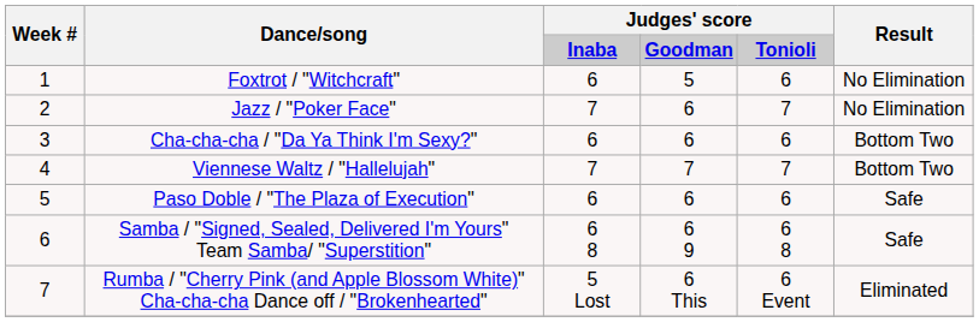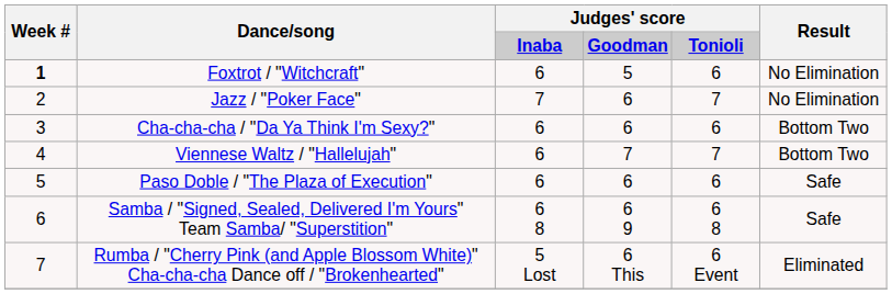 <table class="wikitable collapsible collapsed">
 <tr style="text-align: center; background:#ccc;">
 <th rowspan="2">Week #</th>
 <th rowspan="2">Dance/song</th>
 <th colspan="3">Judges' score</th>
 <th rowspan="2">Result</th>
 </tr>
 <tr style="text-align: center; background:#ccc;">
 <td style="width:10%; "><strong><a href='#'>Inaba</a></strong></td>
 <td style="width:10%; "><strong><a href='#'>Goodman</a></strong></td>
 <td style="width:10%; "><strong><a href='#'>Tonioli</a></strong></td>
 </tr>
 <tr>
-<td align="center" bgcolor="FAF6F6">1</td>
+<td align="center" bgcolor="FAF6F6"><strong>1</strong></td>
 <td align="center" bgcolor="FAF6F6"><a href='#'>Foxtrot</a> / "<a href='#'>Witchcraft</a>"</td>
 <td align="center" bgcolor="FAF6F6">6</td>
 <td align="center" bgcolor="FAF6F6">5</td>
 <td align="center" bgcolor="FAF6F6">6</td>
 <td align="center" bgcolor="FAF6F6">No Elimination</td>
 </tr>
 <tr>
 <td align="center" bgcolor="FAF6F6">2</td>
 <td align="center" bgcolor="FAF6F6"><a href='#'>Jazz</a> / "<a href='#'>Poker Face</a>"</td>
 <td align="center" bgcolor="FAF6F6">7</td>
 <td align="center" bgcolor="FAF6F6">6</td>
 <td align="center" bgcolor="FAF6F6">7</td>
 <td align="center" bgcolor="FAF6F6">No Elimination</td>
 </tr>
 <tr>
 <td align="center" bgcolor="FAF6F6">3</td>
 <td align="center" bgcolor="FAF6F6"><a href='#'>Cha-cha-cha</a> / "<a href='#'>Da Ya Think I'm Sexy?</a>"</td>
 <td align="center" bgcolor="FAF6F6">6</td>
 <td align="center" bgcolor="FAF6F6">6</td>
 <td align="center" bgcolor="FAF6F6">6</td>
 <td align="center" bgcolor="FAF6F6">Bottom Two</td>
 </tr>
 <tr>
 <td align="center" bgcolor="FAF6F6">4</td>
 <td align="center" bgcolor="FAF6F6"><a href='#'>Viennese Waltz</a> / "<a href='#'>Hallelujah</a>"</td>
-<td align="center" bgcolor="FAF6F6">7</td>
+<td align="center" bgcolor="FAF6F6">6</td>
 <td align="center" bgcolor="FAF6F6">7</td>
 <td align="center" bgcolor="FAF6F6">7</td>
 <td align="center" bgcolor="FAF6F6">Bottom Two</td>
 </tr>
 <tr>
 <td align="center" bgcolor="FAF6F6">5</td>
 <td align="center" bgcolor="FAF6F6"><a href='#'>Paso Doble</a> / "<a href='#'>The Plaza of Execution</a>"</td>
 <td align="center" bgcolor="FAF6F6">6</td>
 <td align="center" bgcolor="FAF6F6">6</td>
 <td align="center" bgcolor="FAF6F6">6</td>
 <td align="center" bgcolor="FAF6F6">Safe</td>
 </tr>
 <tr style="text-align:center; background:#faf6f6;">
 <td align="center" bgcolor="FAF6F6">6</td>
 <td align="center" bgcolor="FAF6F6"><a href='#'>Samba</a> / "<a href='#'>Signed, Sealed, Delivered I'm Yours</a>" <br> Team <a href='#'>Samba</a>/ "<a href='#'>Superstition</a>"</td>
 <td align="center" bgcolor="FAF6F6">6<br>8</td>
 <td align="center" bgcolor="FAF6F6">6<br>9</td>
 <td align="center" bgcolor="FAF6F6">6<br>8</td>
 <td align="center" bgcolor="FAF6F6">Safe</td>
 </tr>
 <tr>
 <td align="center" bgcolor="FAF6F6">7</td>
 <td align="center" bgcolor="FAF6F6"><a href='#'>Rumba</a> / "<a href='#'>Cherry Pink (and Apple Blossom White)</a>" <br> <a href='#'>Cha-cha-cha</a> Dance off / "<a href='#'>Brokenhearted</a>"</td>
 <td align="center" bgcolor="FAF6F6">5<br>Lost</td>
 <td align="center" bgcolor="FAF6F6">6<br>This</td>
 <td align="center" bgcolor="FAF6F6">6<br>Event</td>
 <td align="center" bgcolor="FAF6F6">Eliminated</td>
 </tr>
 <tr>
 </tr>
 </table>
